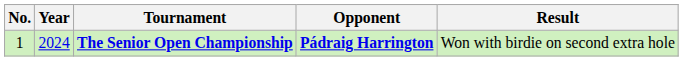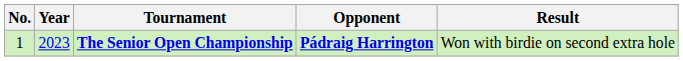 <table class="wikitable" style="font-size:95%;">
 <tr>
 <th>No.</th>
 <th>Year</th>
 <th>Tournament</th>
 <th>Opponent</th>
 <th>Result</th>
 </tr>
 <tr style="background:#D0F0C0;">
 <td align=center>1</td>
-<td><a href='#'>2024</a></td>
+<td><a href='#'>2023</a></td>
 <td><strong><a href='#'>The Senior Open Championship</a></strong></td>
 <td><strong> <a href='#'>Pádraig Harrington</a></strong></td>
 <td>Won with birdie on second extra hole</td>
 </tr>
 </table>
